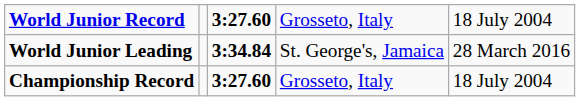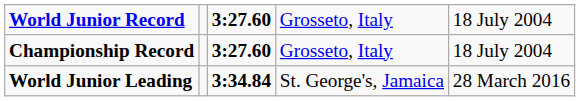 <table class="wikitable">
 <tr>
 <td><strong><a href='#'>World Junior Record</a></strong></td>
+<td></td>
+<td><strong>3:27.60</strong></td>
+<td><a href='#'>Grosseto</a>, <a href='#'>Italy</a></td>
+<td>18 July 2004</td>
+</tr>
+<tr>
+<td><strong>Championship Record</strong></td>
 <td></td>
 <td><strong>3:27.60</strong></td>
 <td><a href='#'>Grosseto</a>, <a href='#'>Italy</a></td>
 <td>18 July 2004</td>
 </tr>
 <tr>
 <td><strong>World Junior Leading</strong></td>
 <td></td>
 <td><strong>3:34.84</strong></td>
 <td>St. George's, <a href='#'>Jamaica</a></td>
 <td>28 March 2016</td>
 </tr>
-<tr>
-<td><strong>Championship Record</strong></td>
-<td></td>
-<td><strong>3:27.60</strong></td>
-<td><a href='#'>Grosseto</a>, <a href='#'>Italy</a></td>
-<td>18 July 2004</td>
-</tr>
 </table>
